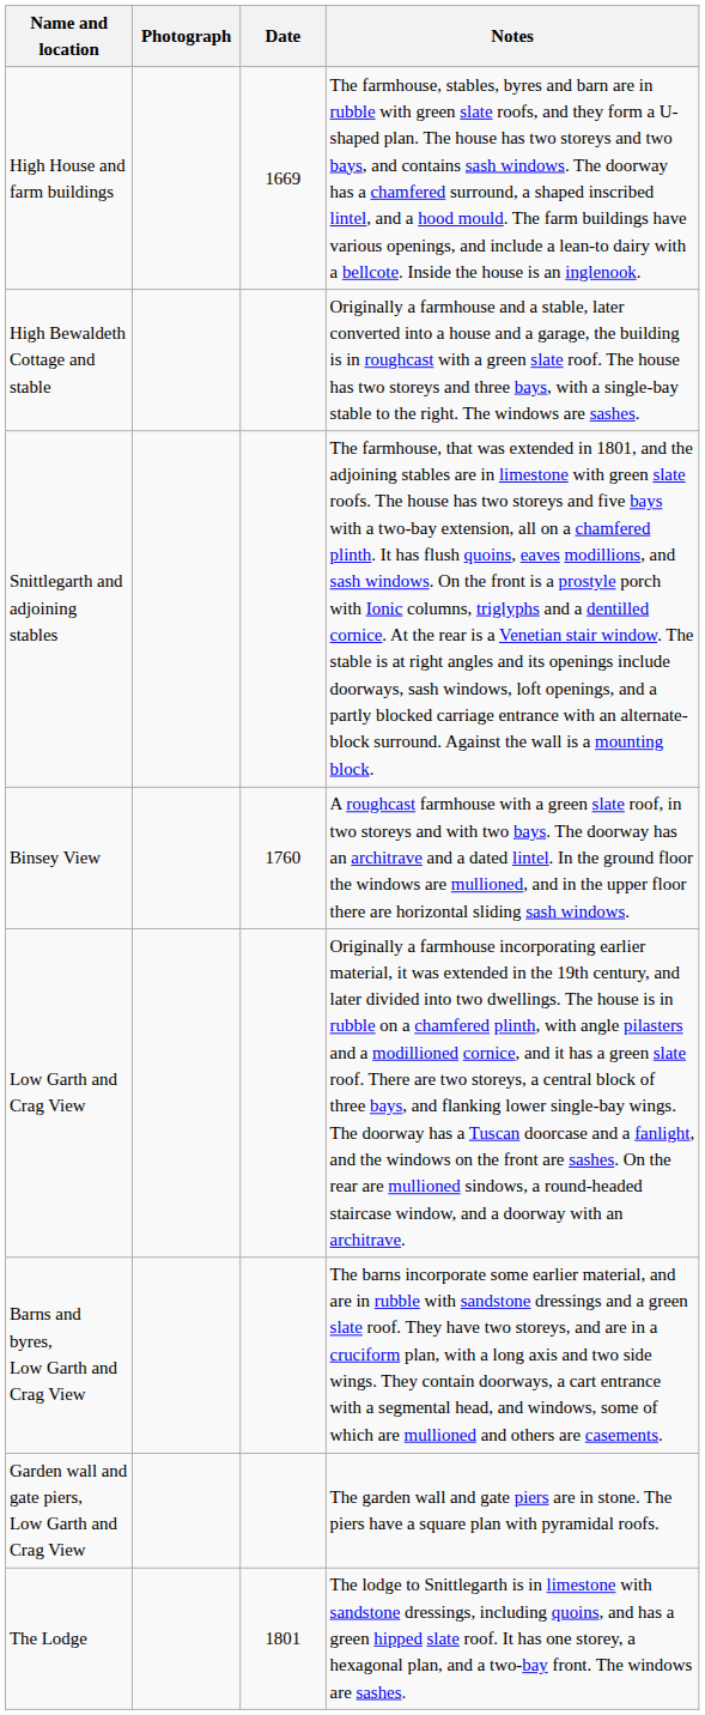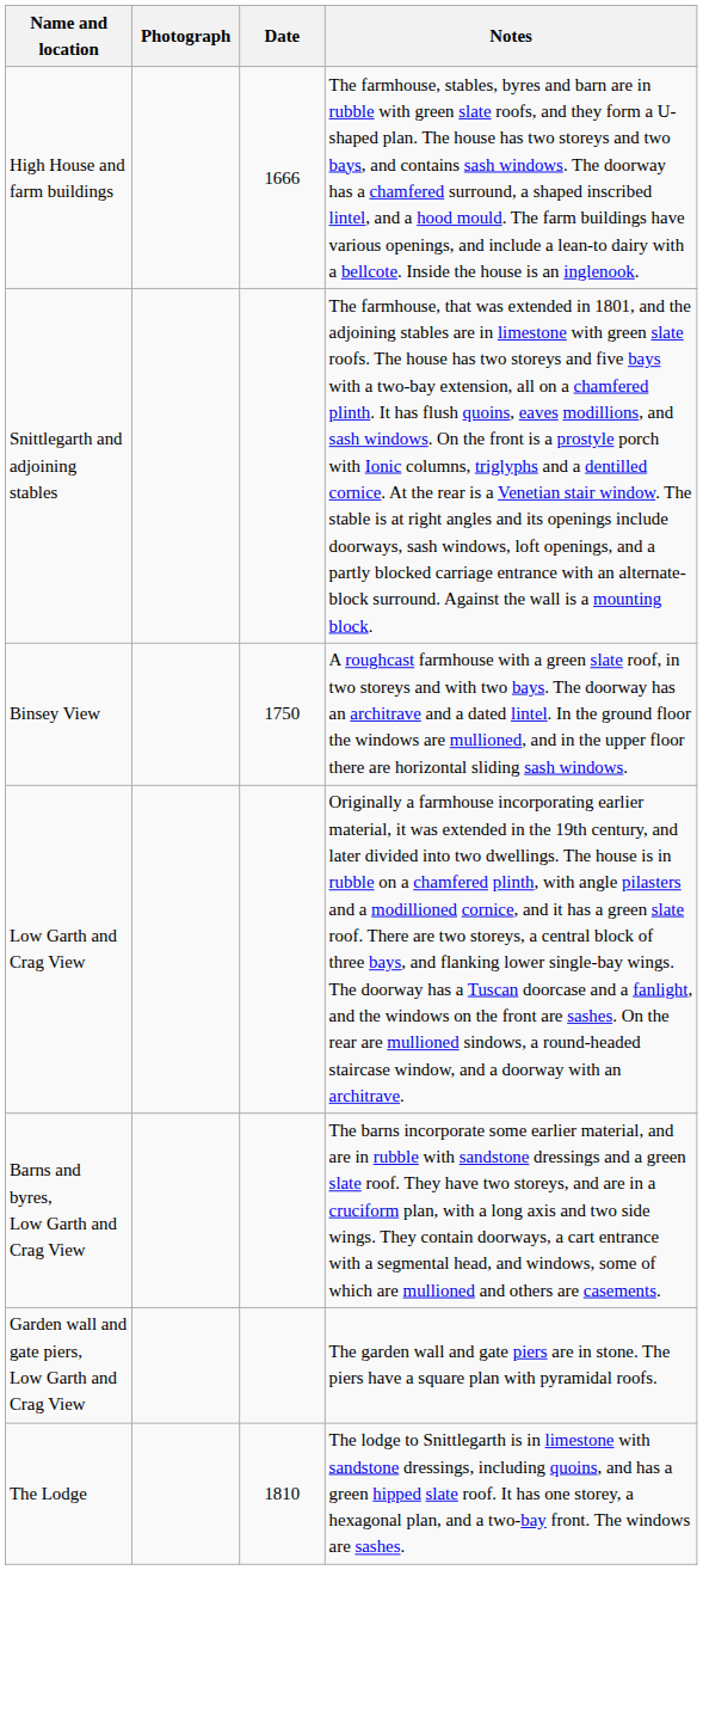 <table class="wikitable sortable plainrowheaders" style="width:100%;border:0px;text-align:left;line-height:150%;">
 <tr>
 <th scope="col"  style="width:150px">Name and location</th>
 <th scope="col"  style="width:100px" class="unsortable">Photograph</th>
 <th scope="col"  style="width:120px">Date</th>
 <th scope="col"  style="width:650px" class="unsortable">Notes</th>
 </tr>
 <tr>
 <td>High House and farm buildings<br><small></small></td>
 <td></td>
-<td align="center">1669</td>
+<td align="center">1666</td>
 <td>The farmhouse, stables, byres and barn are in <a href='#'>rubble</a> with green <a href='#'>slate</a> roofs, and they form a U-shaped plan.  The house has two storeys and two <a href='#'>bays</a>, and contains <a href='#'>sash windows</a>.  The doorway has a <a href='#'>chamfered</a> surround, a shaped inscribed <a href='#'>lintel</a>, and a <a href='#'>hood mould</a>.  The farm buildings have various openings, and include a lean-to dairy with a <a href='#'>bellcote</a>.  Inside the house is an <a href='#'>inglenook</a>.</td>
-</tr>
-<tr>
-<td>High Bewaldeth Cottage and stable<br><small></small></td>
-<td></td>
-<td align="center"></td>
-<td>Originally a farmhouse and a stable, later converted into a house and a garage, the building is in <a href='#'>roughcast</a> with a green <a href='#'>slate</a> roof.  The house has two storeys and three <a href='#'>bays</a>, with a single-bay stable to the right.  The windows are <a href='#'>sashes</a>.</td>
 </tr>
 <tr>
 <td>Snittlegarth and adjoining stables<br><small></small></td>
 <td></td>
 <td align="center"></td>
 <td>The farmhouse, that was extended in 1801, and the adjoining stables are in <a href='#'>limestone</a> with green <a href='#'>slate</a> roofs.  The house has two storeys and five <a href='#'>bays</a> with a two-bay extension, all on a <a href='#'>chamfered</a> <a href='#'>plinth</a>.  It has flush <a href='#'>quoins</a>, <a href='#'>eaves</a> <a href='#'>modillions</a>, and <a href='#'>sash windows</a>.  On the front is a <a href='#'>prostyle</a> porch with <a href='#'>Ionic</a> columns, <a href='#'>triglyphs</a> and a <a href='#'>dentilled</a> <a href='#'>cornice</a>.  At the rear is a <a href='#'>Venetian stair window</a>.  The stable is at right angles and its openings include doorways, sash windows, loft openings, and a partly blocked carriage entrance with an alternate-block surround.  Against the wall is a <a href='#'>mounting block</a>.</td>
 </tr>
 <tr>
 <td>Binsey View<br><small></small></td>
 <td></td>
-<td align="center">1760</td>
+<td align="center">1750</td>
 <td>A <a href='#'>roughcast</a> farmhouse with a green <a href='#'>slate</a> roof, in two storeys and with two <a href='#'>bays</a>.  The doorway has an <a href='#'>architrave</a> and a dated <a href='#'>lintel</a>.  In the ground floor the windows are <a href='#'>mullioned</a>, and in the upper floor there are horizontal sliding <a href='#'>sash windows</a>.</td>
 </tr>
 <tr>
 <td>Low Garth and Crag View<br><small></small></td>
 <td></td>
 <td align="center"></td>
 <td>Originally a farmhouse incorporating earlier material, it was extended in the 19th century, and later divided into two dwellings.  The house is in <a href='#'>rubble</a> on a <a href='#'>chamfered</a> <a href='#'>plinth</a>, with angle <a href='#'>pilasters</a> and a <a href='#'>modillioned</a> <a href='#'>cornice</a>, and it has a green <a href='#'>slate</a> roof.  There are two storeys, a central block of three <a href='#'>bays</a>, and flanking lower single-bay wings.  The doorway has a <a href='#'>Tuscan</a> doorcase and a <a href='#'>fanlight</a>, and the windows on the front are <a href='#'>sashes</a>.  On the rear are <a href='#'>mullioned</a> sindows, a round-headed staircase window, and a doorway with an <a href='#'>architrave</a>.</td>
 </tr>
 <tr>
 <td>Barns and byres,<br>Low Garth and Crag View<br><small></small></td>
 <td></td>
 <td align="center"></td>
 <td>The barns incorporate some earlier material, and are in <a href='#'>rubble</a> with <a href='#'>sandstone</a> dressings and a green <a href='#'>slate</a> roof.  They have two storeys, and are in a <a href='#'>cruciform</a> plan, with a long axis and two side wings.  They contain doorways, a cart entrance with a segmental head, and windows, some of which are <a href='#'>mullioned</a> and others are <a href='#'>casements</a>.</td>
 </tr>
 <tr>
 <td>Garden wall and gate piers,<br>Low Garth and Crag View<br><small></small></td>
 <td></td>
 <td align="center"></td>
 <td>The garden wall and gate <a href='#'>piers</a> are in stone.  The piers have a square plan with pyramidal roofs.</td>
 </tr>
 <tr>
 <td>The Lodge<br><small></small></td>
 <td></td>
-<td align="center">1801</td>
+<td align="center">1810</td>
 <td>The lodge to Snittlegarth is in <a href='#'>limestone</a> with <a href='#'>sandstone</a> dressings, including <a href='#'>quoins</a>, and has a green <a href='#'>hipped</a> <a href='#'>slate</a> roof.  It has one storey, a hexagonal plan, and a two-<a href='#'>bay</a> front.  The windows are <a href='#'>sashes</a>.</td>
 </tr>
 <tr>
 </tr>
 </table>
